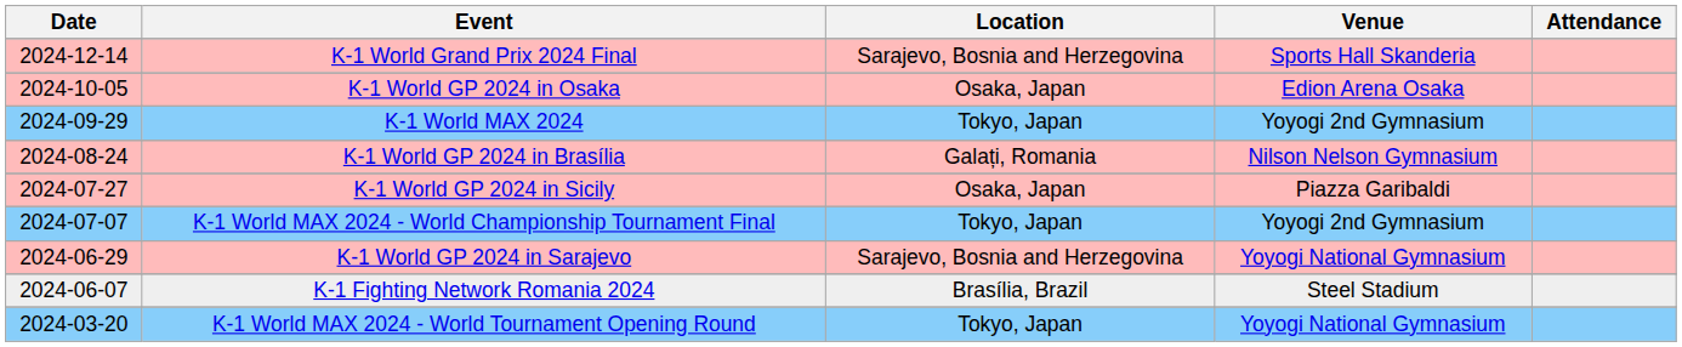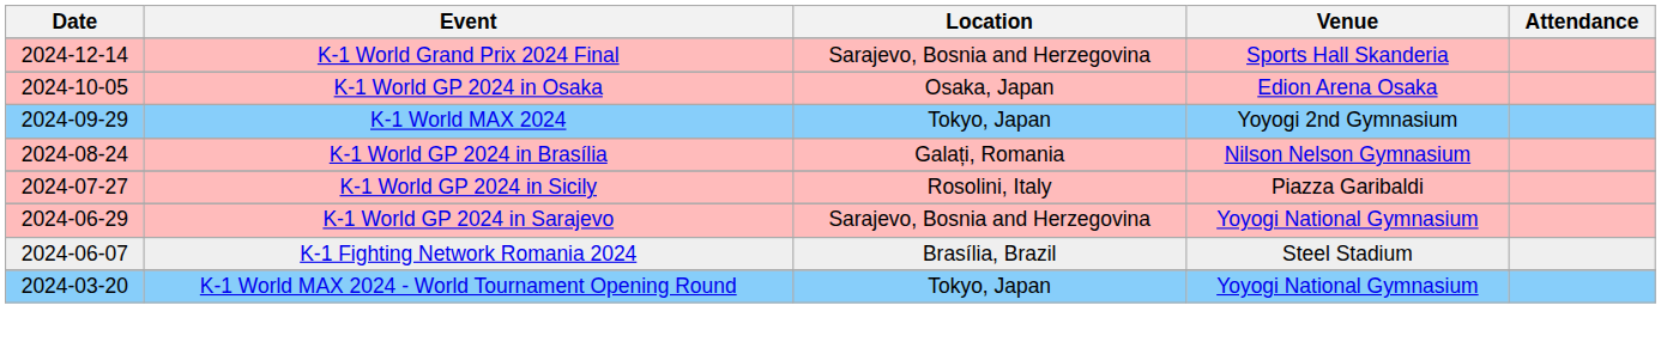 <table class="wikitable" style="width:100%; text-align:center">
 <tr>
 <th>Date</th>
 <th>Event</th>
 <th>Location</th>
 <th>Venue</th>
 <th>Attendance</th>
 </tr>
 <tr>
 </tr>
 <tr style="background:#FBB">
 <td>2024-12-14</td>
 <td><a href='#'>K-1 World Grand Prix 2024 Final</a></td>
 <td> Sarajevo, Bosnia and Herzegovina</td>
 <td><a href='#'>Sports Hall Skanderia</a></td>
 <td></td>
 </tr>
 <tr>
 </tr>
 <tr style="background:#FBB">
 <td>2024-10-05</td>
 <td><a href='#'>K-1 World GP 2024 in Osaka</a></td>
 <td> Osaka, Japan</td>
 <td><a href='#'>Edion Arena Osaka</a></td>
 <td></td>
 </tr>
 <tr>
 </tr>
 <tr style="background:#87CEFA">
 <td>2024-09-29</td>
 <td><a href='#'>K-1 World MAX 2024</a></td>
 <td> Tokyo, Japan</td>
 <td>Yoyogi 2nd Gymnasium</td>
 <td></td>
 </tr>
 <tr>
 </tr>
 <tr style="background:#FBB">
 <td>2024-08-24</td>
 <td><a href='#'>K-1 World GP 2024 in Brasília</a></td>
 <td> Galați, Romania</td>
 <td><a href='#'>Nilson Nelson Gymnasium</a></td>
 <td></td>
 </tr>
 <tr>
 </tr>
 <tr style="background:#FBB">
 <td>2024-07-27</td>
 <td><a href='#'>K-1 World GP 2024 in Sicily</a></td>
-<td> Osaka, Japan</td>
+<td> Rosolini, Italy</td>
 <td>Piazza Garibaldi</td>
 <td></td>
 </tr>
 <tr>
-</tr>
-<tr style="background:#87CEFA">
-<td>2024-07-07</td>
-<td><a href='#'>K-1 World MAX 2024 - World Championship Tournament Final</a></td>
-<td> Tokyo, Japan</td>
-<td>Yoyogi 2nd Gymnasium</td>
-<td></td>
 </tr>
 <tr>
 </tr>
 <tr style="background:#FBB">
 <td>2024-06-29</td>
 <td><a href='#'>K-1 World GP 2024 in Sarajevo</a></td>
 <td> Sarajevo, Bosnia and Herzegovina</td>
 <td><a href='#'>Yoyogi National Gymnasium</a></td>
 <td></td>
 </tr>
 <tr>
 </tr>
 <tr style="background:#EFEFEF">
 <td>2024-06-07</td>
 <td><a href='#'>K-1 Fighting Network Romania 2024</a></td>
 <td> Brasília, Brazil</td>
 <td>Steel Stadium</td>
 <td></td>
 </tr>
 <tr>
 </tr>
 <tr style="background:#87CEFA">
 <td>2024-03-20</td>
 <td><a href='#'>K-1 World MAX 2024 - World Tournament Opening Round</a></td>
 <td> Tokyo, Japan</td>
 <td><a href='#'>Yoyogi National Gymnasium</a></td>
 <td></td>
 </tr>
 </table>
